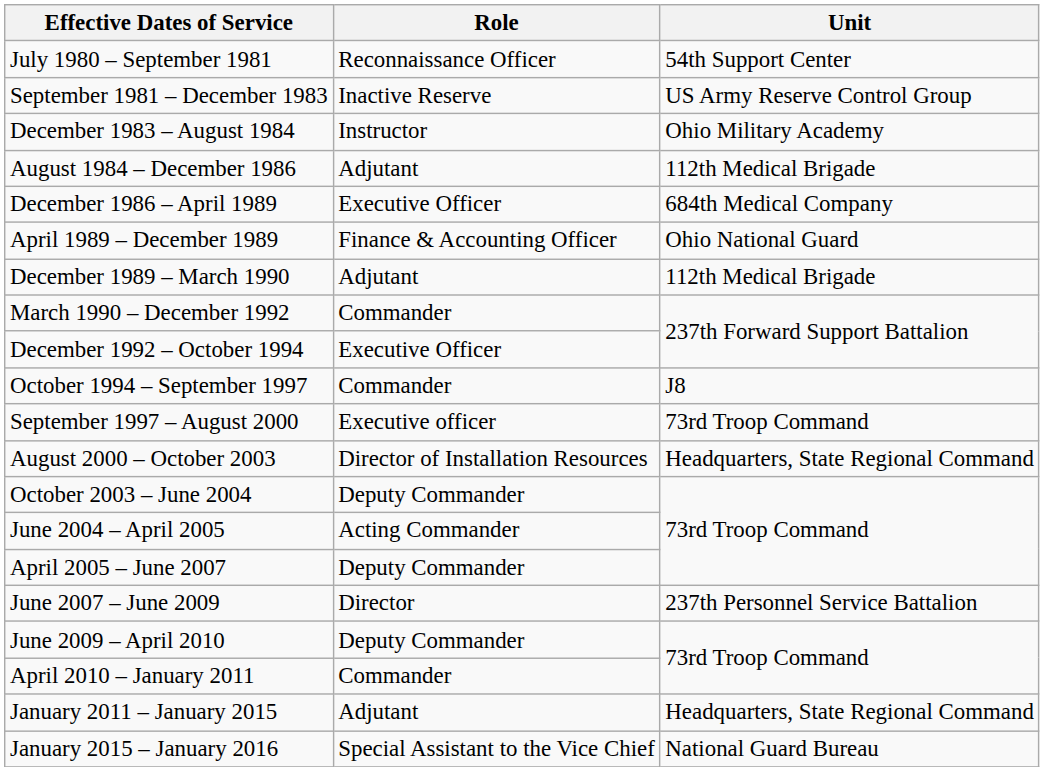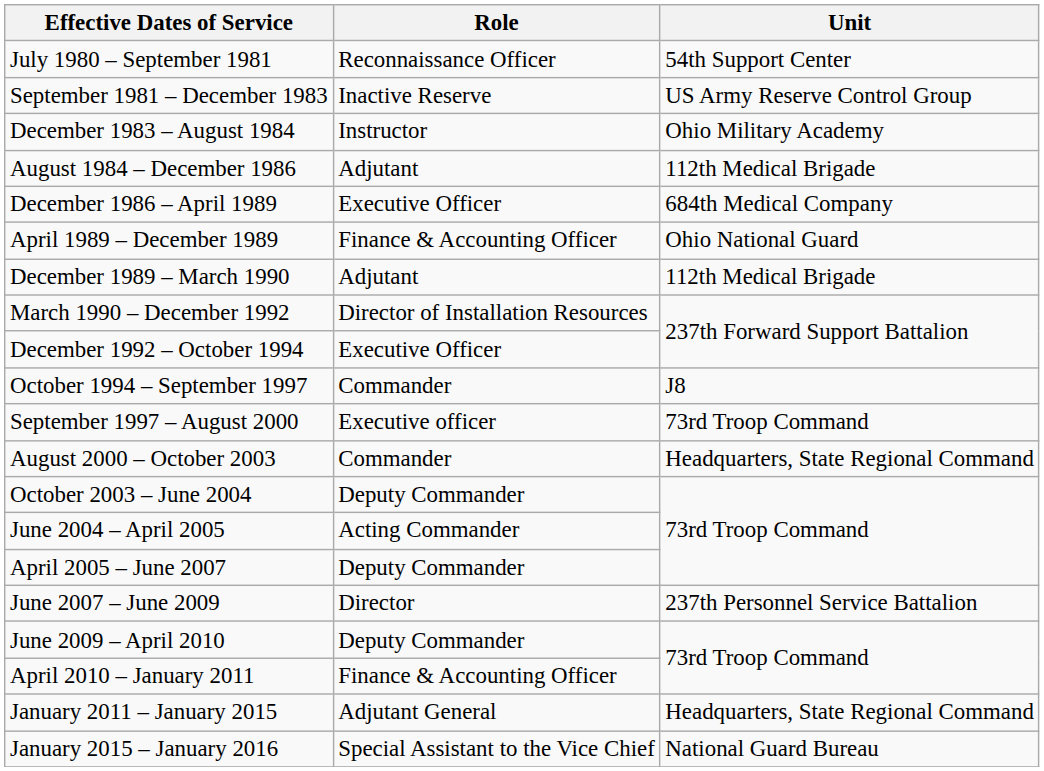 <table class="wikitable">
 <tr>
 <th>Effective Dates of Service</th>
 <th>Role</th>
 <th>Unit</th>
 </tr>
 <tr>
 <td>July 1980 – September 1981</td>
 <td>Reconnaissance Officer</td>
 <td>54th Support Center</td>
 </tr>
 <tr>
 <td>September 1981 – December 1983</td>
 <td>Inactive Reserve</td>
 <td>US Army Reserve Control Group</td>
 </tr>
 <tr>
 <td>December 1983 – August 1984</td>
 <td>Instructor</td>
 <td>Ohio Military Academy</td>
 </tr>
 <tr>
 <td>August 1984 – December 1986</td>
 <td>Adjutant</td>
 <td>112th Medical Brigade</td>
 </tr>
 <tr>
 <td>December 1986 – April 1989</td>
 <td>Executive Officer</td>
 <td>684th Medical Company</td>
 </tr>
 <tr>
 <td>April 1989 – December 1989</td>
 <td>Finance & Accounting Officer</td>
 <td>Ohio National Guard</td>
 </tr>
 <tr>
 <td>December 1989 – March 1990</td>
 <td>Adjutant</td>
 <td>112th Medical Brigade</td>
 </tr>
 <tr>
 <td>March 1990 – December 1992</td>
-<td>Commander</td>
+<td>Director of Installation Resources</td>
 <td rowspan="2">237th Forward Support Battalion</td>
 </tr>
 <tr>
 <td>December 1992 – October 1994</td>
 <td>Executive Officer</td>
 </tr>
 <tr>
 <td>October 1994 – September 1997</td>
 <td>Commander</td>
 <td>J8</td>
 </tr>
 <tr>
 <td>September 1997 – August 2000</td>
 <td>Executive officer</td>
 <td>73rd Troop Command</td>
 </tr>
 <tr>
 <td>August 2000 – October 2003</td>
-<td>Director of Installation Resources</td>
+<td>Commander</td>
 <td>Headquarters, State Regional Command</td>
 </tr>
 <tr>
 <td>October 2003 – June 2004</td>
 <td>Deputy Commander</td>
 <td rowspan="3">73rd Troop Command</td>
 </tr>
 <tr>
 <td>June 2004 – April 2005</td>
 <td>Acting Commander</td>
 </tr>
 <tr>
 <td>April 2005 – June 2007</td>
 <td>Deputy Commander</td>
 </tr>
 <tr>
 <td>June 2007 – June 2009</td>
 <td>Director</td>
 <td>237th Personnel Service Battalion</td>
 </tr>
 <tr>
 <td>June 2009 – April 2010</td>
 <td>Deputy Commander</td>
 <td rowspan="2">73rd Troop Command</td>
 </tr>
 <tr>
 <td>April 2010 – January 2011</td>
-<td>Commander</td>
+<td>Finance & Accounting Officer</td>
 </tr>
 <tr>
 <td>January 2011 – January 2015</td>
-<td>Adjutant</td>
+<td>Adjutant General</td>
 <td>Headquarters, State Regional Command</td>
 </tr>
 <tr>
 <td>January 2015 – January 2016</td>
 <td>Special Assistant to the Vice Chief</td>
 <td>National Guard Bureau</td>
 </tr>
 </table>
